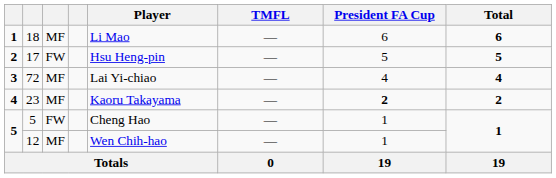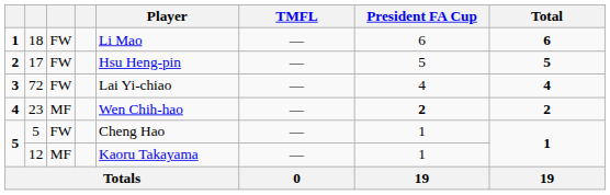 <table class="wikitable" style="text-align:center">
 <tr>
 <th width=15></th>
 <th width=15></th>
 <th width=15></th>
 <th width=15></th>
 <th width=150>Player</th>
 <th width=120><a href='#'>TMFL</a></th>
 <th width=140><a href='#'>President FA Cup</a></th>
 <th width=120>Total</th>
 </tr>
 <tr>
 <td><strong>1</strong></td>
 <td>18</td>
-<td>MF</td>
+<td>FW</td>
 <td></td>
 <td align=left><a href='#'>Li Mao</a></td>
 <td>—</td>
 <td>6</td>
 <td><strong>6</strong></td>
 </tr>
 <tr>
 <td><strong>2</strong></td>
 <td>17</td>
 <td>FW</td>
 <td></td>
 <td align=left><a href='#'>Hsu Heng-pin</a></td>
 <td>—</td>
 <td>5</td>
 <td><strong>5</strong></td>
 </tr>
 <tr>
 <td><strong>3</strong></td>
 <td>72</td>
-<td>MF</td>
+<td>FW</td>
 <td></td>
 <td align=left>Lai Yi-chiao</td>
 <td>—</td>
 <td>4</td>
 <td><strong>4</strong></td>
 </tr>
 <tr>
 <td><strong>4</strong></td>
 <td>23</td>
 <td>MF</td>
 <td></td>
-<td align=left><a href='#'>Kaoru Takayama</a></td>
+<td align=left><a href='#'>Wen Chih-hao</a></td>
 <td>—</td>
 <td><strong>2</strong></td>
 <td><strong>2</strong></td>
 </tr>
 <tr>
 <td rowspan=2><strong>5</strong></td>
 <td>5</td>
 <td>FW</td>
 <td></td>
 <td align=left>Cheng Hao</td>
 <td>—</td>
 <td>1</td>
 <td rowspan=2><strong>1</strong></td>
 </tr>
 <tr>
 <td>12</td>
 <td>MF</td>
 <td></td>
-<td align=left><a href='#'>Wen Chih-hao</a></td>
+<td align=left><a href='#'>Kaoru Takayama</a></td>
 <td>—</td>
 <td>1</td>
 </tr>
 <tr>
 <th colspan=5><strong>Totals</strong></th>
 <th><strong>0</strong></th>
 <th><strong>19</strong></th>
 <th><strong>19</strong></th>
 </tr>
 </table>
